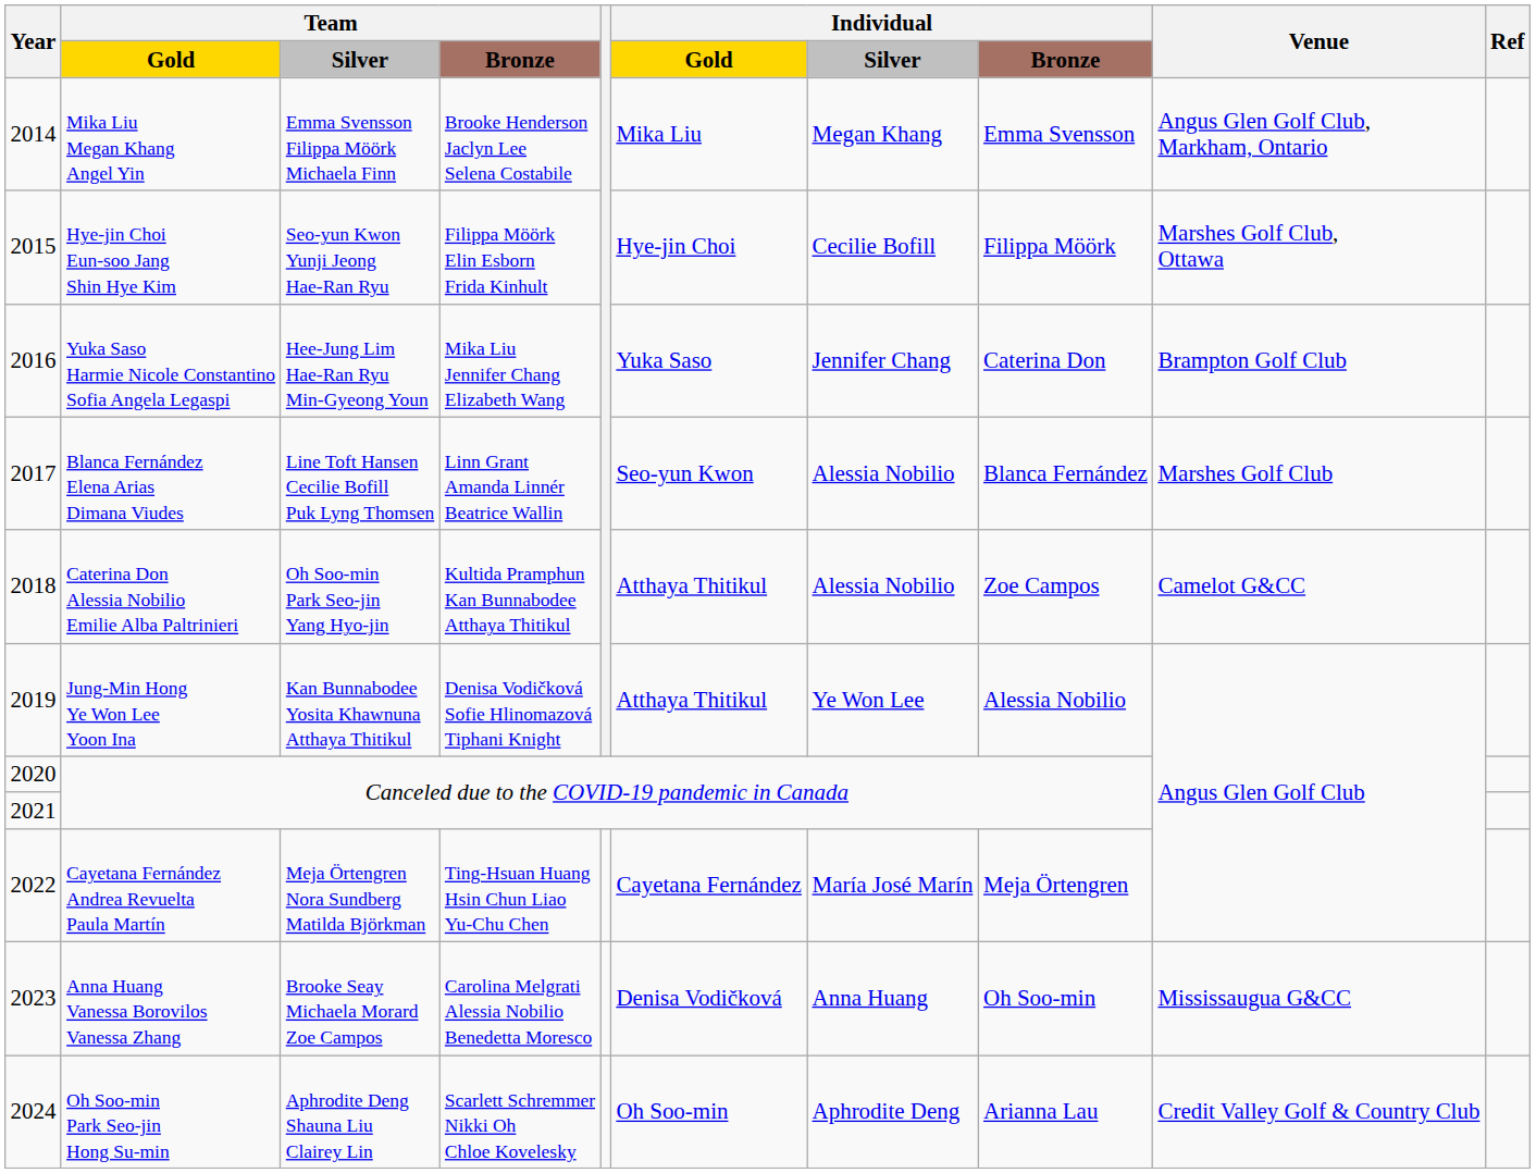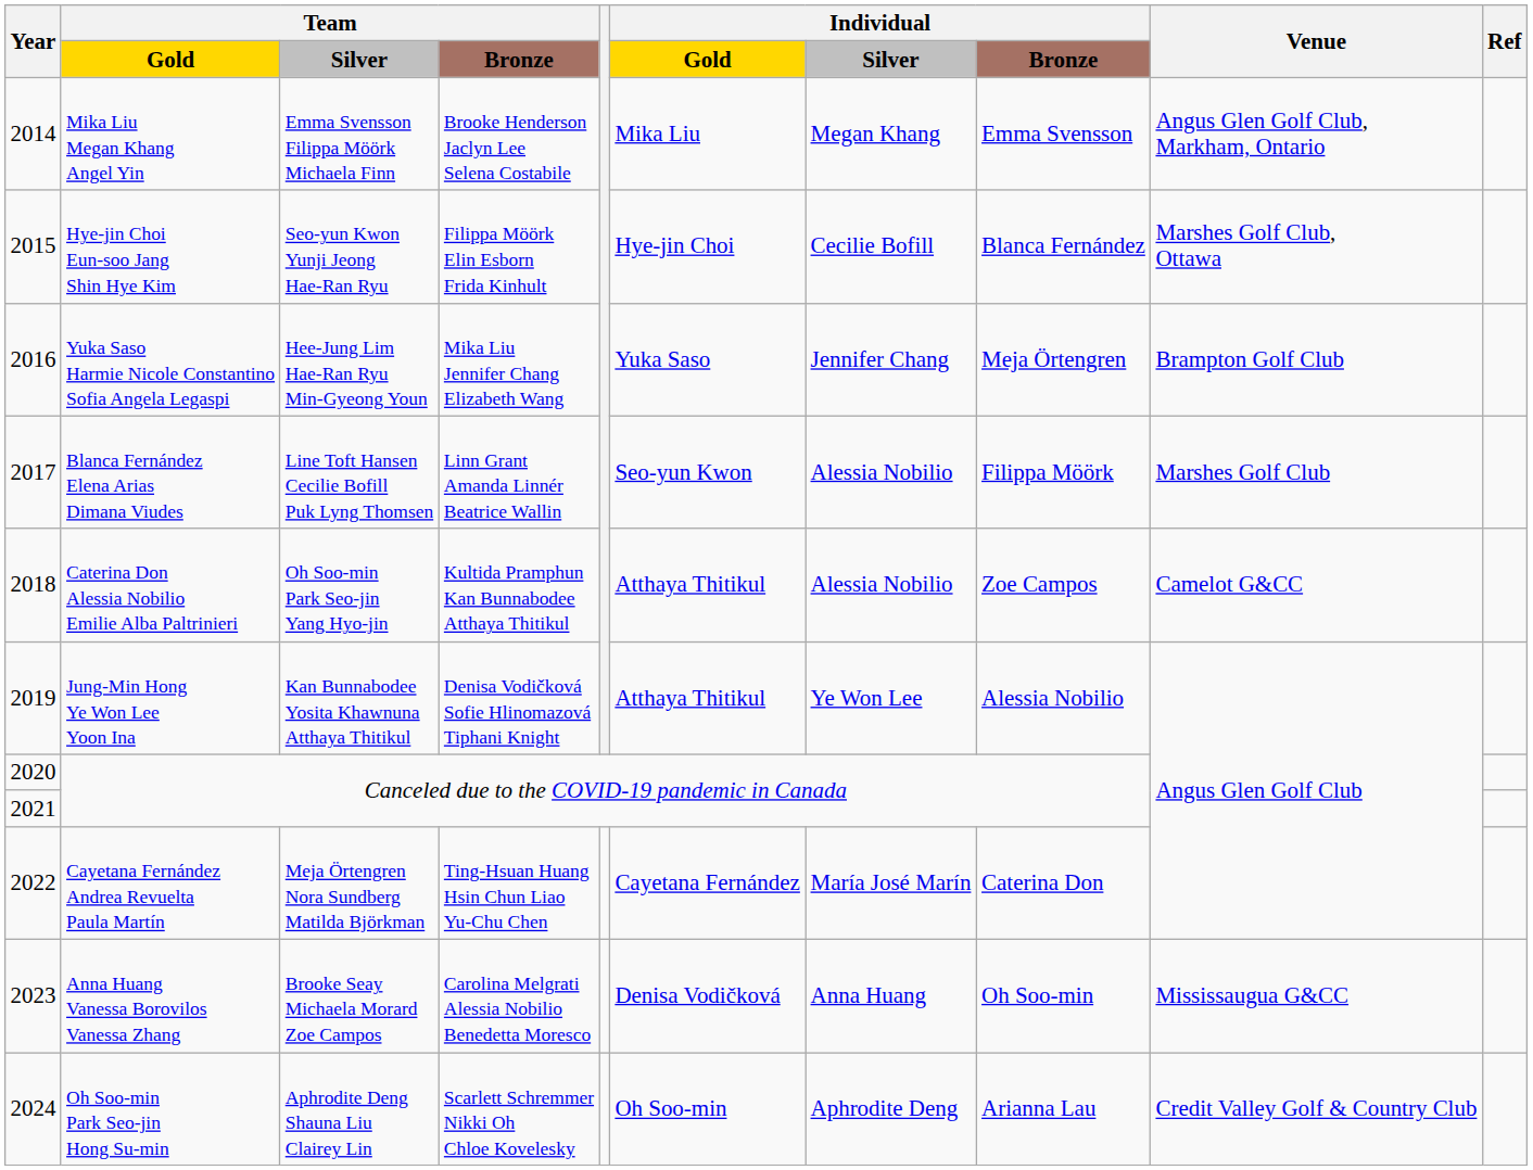 <table class="wikitable plainrowheaders" style="text-align:left">
 <tr>
 <th rowspan=2>Year</th>
 <th colspan=3>Team</th>
 <th rowspan=8></th>
 <th colspan=3>Individual</th>
 <th rowspan=2>Venue</th>
 <th rowspan=2>Ref</th>
 </tr>
 <tr>
 <th style="background:gold;">Gold</th>
 <th style="background:silver;">Silver</th>
 <th style="background:#A57164;">Bronze</th>
 <th style="background:gold;">Gold</th>
 <th style="background:silver;">Silver</th>
 <th style="background:#A57164;">Bronze</th>
 </tr>
 <tr>
 <td>2014</td>
 <td><br><small> <a href='#'>Mika Liu</a> <br><a href='#'>Megan Khang</a> <br><a href='#'>Angel Yin</a></small></td>
 <td><br><small><a href='#'>Emma Svensson</a><br><a href='#'>Filippa Möörk</a><br><a href='#'>Michaela Finn</a></small></td>
 <td><br><small><a href='#'>Brooke Henderson</a><br><a href='#'>Jaclyn Lee</a><br><a href='#'>Selena Costabile</a></small></td>
 <td> <a href='#'>Mika Liu</a></td>
 <td> <a href='#'>Megan Khang</a></td>
 <td> <a href='#'>Emma Svensson</a></td>
 <td><a href='#'>Angus Glen Golf Club</a>,<br><a href='#'>Markham, Ontario</a></td>
 <td></td>
 </tr>
 <tr>
 <td>2015</td>
 <td> <br><small><a href='#'>Hye-jin Choi</a><br><a href='#'>Eun-soo Jang</a><br><a href='#'>Shin Hye Kim</a></small></td>
 <td> <br><small><a href='#'>Seo-yun Kwon</a><br><a href='#'>Yunji Jeong</a><br><a href='#'>Hae-Ran Ryu</a></small></td>
 <td> <br><small><a href='#'>Filippa Möörk</a><br><a href='#'>Elin Esborn</a><br><a href='#'>Frida Kinhult</a></small></td>
 <td> <a href='#'>Hye-jin Choi</a></td>
 <td> <a href='#'>Cecilie Bofill</a></td>
-<td> <a href='#'>Filippa Möörk</a></td>
+<td> <a href='#'>Blanca Fernández</a></td>
 <td><a href='#'>Marshes Golf Club</a>,<br><a href='#'>Ottawa</a></td>
 <td></td>
 </tr>
 <tr>
 <td>2016</td>
 <td> <br><small><a href='#'>Yuka Saso</a> <br><a href='#'>Harmie Nicole Constantino</a><br><a href='#'>Sofia Angela Legaspi</a></small></td>
 <td> <br><small><a href='#'>Hee-Jung Lim</a><br><a href='#'>Hae-Ran Ryu</a><br><a href='#'>Min-Gyeong Youn</a></small></td>
 <td> <br><small><a href='#'>Mika Liu</a><br><a href='#'>Jennifer Chang</a><br><a href='#'>Elizabeth Wang</a></small></td>
 <td> <a href='#'>Yuka Saso</a></td>
 <td> <a href='#'>Jennifer Chang</a></td>
-<td> <a href='#'>Caterina Don</a></td>
+<td> <a href='#'>Meja Örtengren</a></td>
 <td><a href='#'>Brampton Golf Club</a></td>
 <td></td>
 </tr>
 <tr>
 <td>2017</td>
 <td> <br><small><a href='#'>Blanca Fernández</a><br><a href='#'>Elena Arias</a><br><a href='#'>Dimana Viudes</a></small></td>
 <td> <br><small><a href='#'>Line Toft Hansen</a><br><a href='#'>Cecilie Bofill</a><br><a href='#'>Puk Lyng Thomsen</a></small></td>
 <td> <br><small><a href='#'>Linn Grant</a><br><a href='#'>Amanda Linnér</a><br><a href='#'>Beatrice Wallin</a></small></td>
 <td> <a href='#'>Seo-yun Kwon</a></td>
 <td> <a href='#'>Alessia Nobilio</a></td>
-<td> <a href='#'>Blanca Fernández</a></td>
+<td> <a href='#'>Filippa Möörk</a></td>
 <td><a href='#'>Marshes Golf Club</a></td>
 <td></td>
 </tr>
 <tr>
 <td>2018</td>
 <td> <br><small><a href='#'>Caterina Don</a><br><a href='#'>Alessia Nobilio</a><br><a href='#'>Emilie Alba Paltrinieri</a></small></td>
 <td> <br><small><a href='#'>Oh Soo-min</a><br><a href='#'>Park Seo-jin</a><br><a href='#'>Yang Hyo-jin</a></small></td>
 <td> <br><small><a href='#'>Kultida Pramphun</a><br><a href='#'>Kan Bunnabodee</a><br><a href='#'>Atthaya Thitikul</a></small></td>
 <td> <a href='#'>Atthaya Thitikul</a></td>
 <td> <a href='#'>Alessia Nobilio</a></td>
 <td> <a href='#'>Zoe Campos</a></td>
 <td><a href='#'>Camelot G&CC</a></td>
 <td></td>
 </tr>
 <tr>
 <td>2019</td>
 <td> <br><small><a href='#'>Jung-Min Hong</a><br><a href='#'>Ye Won Lee</a><br><a href='#'>Yoon Ina</a></small></td>
 <td> <br><small><a href='#'>Kan Bunnabodee</a><br><a href='#'>Yosita Khawnuna</a><br><a href='#'>Atthaya Thitikul</a></small></td>
 <td> <br><small><a href='#'>Denisa Vodičková</a><br><a href='#'>Sofie Hlinomazová</a><br><a href='#'>Tiphani Knight</a></small></td>
 <td> <a href='#'>Atthaya Thitikul</a></td>
 <td> <a href='#'>Ye Won Lee</a></td>
 <td> <a href='#'>Alessia Nobilio</a></td>
 <td rowspan=4><a href='#'>Angus Glen Golf Club</a></td>
 <td></td>
 </tr>
 <tr>
 <td>2020</td>
 <td rowspan=2 colspan=7 align=center><em>Canceled due to the <a href='#'>COVID-19 pandemic in Canada</a></em></td>
 <td></td>
 </tr>
 <tr>
 <td>2021</td>
 <td></td>
 </tr>
 <tr>
 <td>2022</td>
 <td> <br><small><a href='#'>Cayetana Fernández</a><br><a href='#'>Andrea Revuelta</a><br><a href='#'>Paula Martín</a></small></td>
 <td> <br><small><a href='#'>Meja Örtengren</a><br><a href='#'>Nora Sundberg</a><br><a href='#'>Matilda Björkman</a></small></td>
 <td> <br><small><a href='#'>Ting-Hsuan Huang</a><br><a href='#'>Hsin Chun Liao</a><br><a href='#'>Yu-Chu Chen</a></small></td>
 <td></td>
 <td> <a href='#'>Cayetana Fernández</a></td>
 <td> <a href='#'>María José Marín</a></td>
-<td> <a href='#'>Meja Örtengren</a></td>
+<td> <a href='#'>Caterina Don</a></td>
 <td></td>
 </tr>
 <tr>
 <td>2023</td>
 <td> <br><small><a href='#'>Anna Huang</a><br><a href='#'>Vanessa Borovilos</a><br><a href='#'>Vanessa Zhang</a></small></td>
 <td> <br><small><a href='#'>Brooke Seay</a><br><a href='#'>Michaela Morard</a><br><a href='#'>Zoe Campos</a></small></td>
 <td> <br><small><a href='#'>Carolina Melgrati</a><br><a href='#'>Alessia Nobilio</a><br><a href='#'>Benedetta Moresco</a></small></td>
 <td></td>
 <td> <a href='#'>Denisa Vodičková</a></td>
 <td> <a href='#'>Anna Huang</a></td>
 <td> <a href='#'>Oh Soo-min</a></td>
 <td><a href='#'>Mississaugua G&CC</a></td>
 <td></td>
 </tr>
 <tr>
 <td>2024</td>
 <td> <br><small><a href='#'>Oh Soo-min</a><br><a href='#'>Park Seo-jin</a><br><a href='#'>Hong Su-min</a></small></td>
 <td> <br><small><a href='#'>Aphrodite Deng</a><br><a href='#'>Shauna Liu</a><br><a href='#'>Clairey Lin</a></small></td>
 <td> <br><small><a href='#'>Scarlett Schremmer</a><br><a href='#'>Nikki Oh</a><br><a href='#'>Chloe Kovelesky</a></small></td>
 <td></td>
 <td> <a href='#'>Oh Soo-min</a></td>
 <td> <a href='#'>Aphrodite Deng</a></td>
 <td> <a href='#'>Arianna Lau</a></td>
 <td><a href='#'>Credit Valley Golf & Country Club</a></td>
 <td></td>
 </tr>
 </table>
